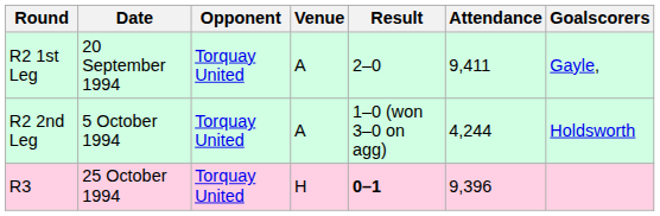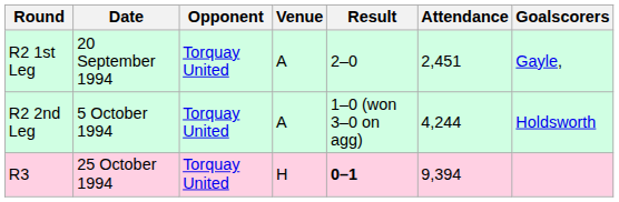 <table class="wikitable">
 <tr>
 <th>Round</th>
 <th>Date</th>
 <th>Opponent</th>
 <th>Venue</th>
 <th>Result</th>
 <th>Attendance</th>
 <th>Goalscorers</th>
 </tr>
 <tr style="background:#d0ffe3;">
 <td>R2 1st Leg</td>
 <td>20 September 1994</td>
 <td><a href='#'>Torquay United</a></td>
 <td>A</td>
 <td>2–0</td>
-<td>9,411</td>
+<td>2,451</td>
 <td><a href='#'>Gayle</a>,</td>
 </tr>
 <tr style="background:#d0ffe3;">
 <td>R2 2nd Leg</td>
 <td>5 October 1994</td>
 <td><a href='#'>Torquay United</a></td>
 <td>A</td>
 <td>1–0 (won 3–0 on agg)</td>
 <td>4,244</td>
 <td><a href='#'>Holdsworth</a></td>
 </tr>
 <tr style="background:#ffd0e3;">
 <td>R3</td>
 <td>25 October 1994</td>
 <td><a href='#'>Torquay United</a></td>
 <td>H</td>
 <td><strong>0–1</strong></td>
-<td>9,396</td>
+<td>9,394</td>
 <td></td>
 </tr>
 </table>
